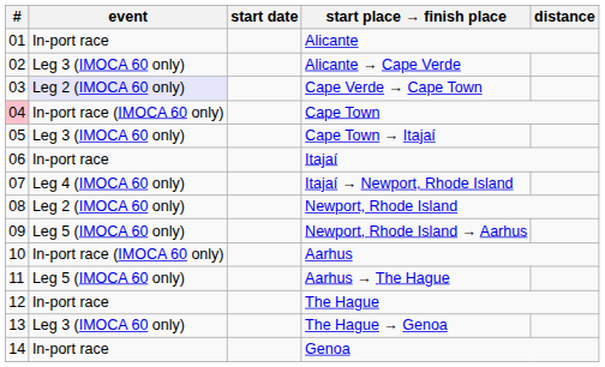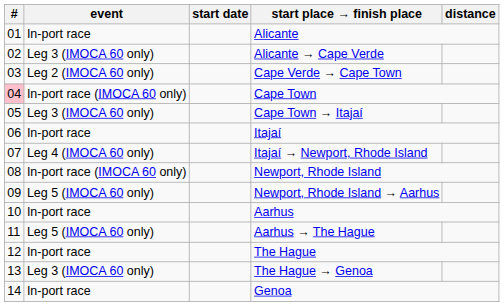 <table class="wikitable sortable">
 <tr>
 <th>#</th>
 <th>event</th>
 <th>start date</th>
 <th>start place → finish place</th>
 <th>distance</th>
 </tr>
 <tr>
 <td>01</td>
 <td>In-port race</td>
 <td></td>
 <td colspan=2> <a href='#'>Alicante</a></td>
 </tr>
 <tr>
 <td>02</td>
 <td>Leg 3 (<a href='#'>IMOCA 60</a> only)</td>
 <td></td>
 <td> <a href='#'>Alicante</a> →  <a href='#'>Cape Verde</a></td>
 <td></td>
 </tr>
 <tr>
 <td>03</td>
-<td style="background: lavender;">Leg 2 (<a href='#'>IMOCA 60</a> only)</td>
+<td>Leg 2 (<a href='#'>IMOCA 60</a> only)</td>
 <td></td>
 <td> <a href='#'>Cape Verde</a> →  <a href='#'>Cape Town</a></td>
 <td></td>
 </tr>
 <tr>
 <td style="background: pink;">04</td>
 <td>In-port race (<a href='#'>IMOCA 60</a> only)</td>
 <td></td>
 <td colspan=2> <a href='#'>Cape Town</a></td>
 </tr>
 <tr>
 <td>05</td>
 <td>Leg 3 (<a href='#'>IMOCA 60</a> only)</td>
 <td></td>
 <td> <a href='#'>Cape Town</a> →  <a href='#'>Itajaí</a></td>
 <td></td>
 </tr>
 <tr>
 <td>06</td>
 <td>In-port race</td>
 <td></td>
 <td colspan=2> <a href='#'>Itajaí</a></td>
 </tr>
 <tr>
 <td>07</td>
 <td>Leg 4 (<a href='#'>IMOCA 60</a> only)</td>
 <td></td>
 <td> <a href='#'>Itajaí</a> →  <a href='#'>Newport, Rhode Island</a></td>
 <td></td>
 </tr>
 <tr>
 <td>08</td>
-<td>Leg 2 (<a href='#'>IMOCA 60</a> only)</td>
+<td>In-port race (<a href='#'>IMOCA 60</a> only)</td>
 <td></td>
 <td colspan=2> <a href='#'>Newport, Rhode Island</a></td>
 </tr>
 <tr>
 <td>09</td>
 <td>Leg 5 (<a href='#'>IMOCA 60</a> only)</td>
 <td></td>
 <td> <a href='#'>Newport, Rhode Island</a> →  <a href='#'>Aarhus</a></td>
 <td></td>
 </tr>
 <tr>
 <td>10</td>
-<td>In-port race (<a href='#'>IMOCA 60</a> only)</td>
+<td>In-port race</td>
 <td></td>
 <td colspan=2> <a href='#'>Aarhus</a></td>
 </tr>
 <tr>
 <td>11</td>
 <td>Leg 5 (<a href='#'>IMOCA 60</a> only)</td>
 <td></td>
 <td> <a href='#'>Aarhus</a> →  <a href='#'>The Hague</a></td>
 <td></td>
 </tr>
 <tr |>
 <td>12</td>
 <td>In-port race</td>
 <td></td>
 <td colspan=2> <a href='#'>The Hague</a></td>
 </tr>
 <tr>
 <td>13</td>
 <td>Leg 3 (<a href='#'>IMOCA 60</a> only)</td>
 <td></td>
 <td> <a href='#'>The Hague</a> →  <a href='#'>Genoa</a></td>
 <td></td>
 </tr>
 <tr>
 <td>14</td>
 <td>In-port race</td>
 <td></td>
 <td colspan=2> <a href='#'>Genoa</a></td>
 </tr>
 </table>
